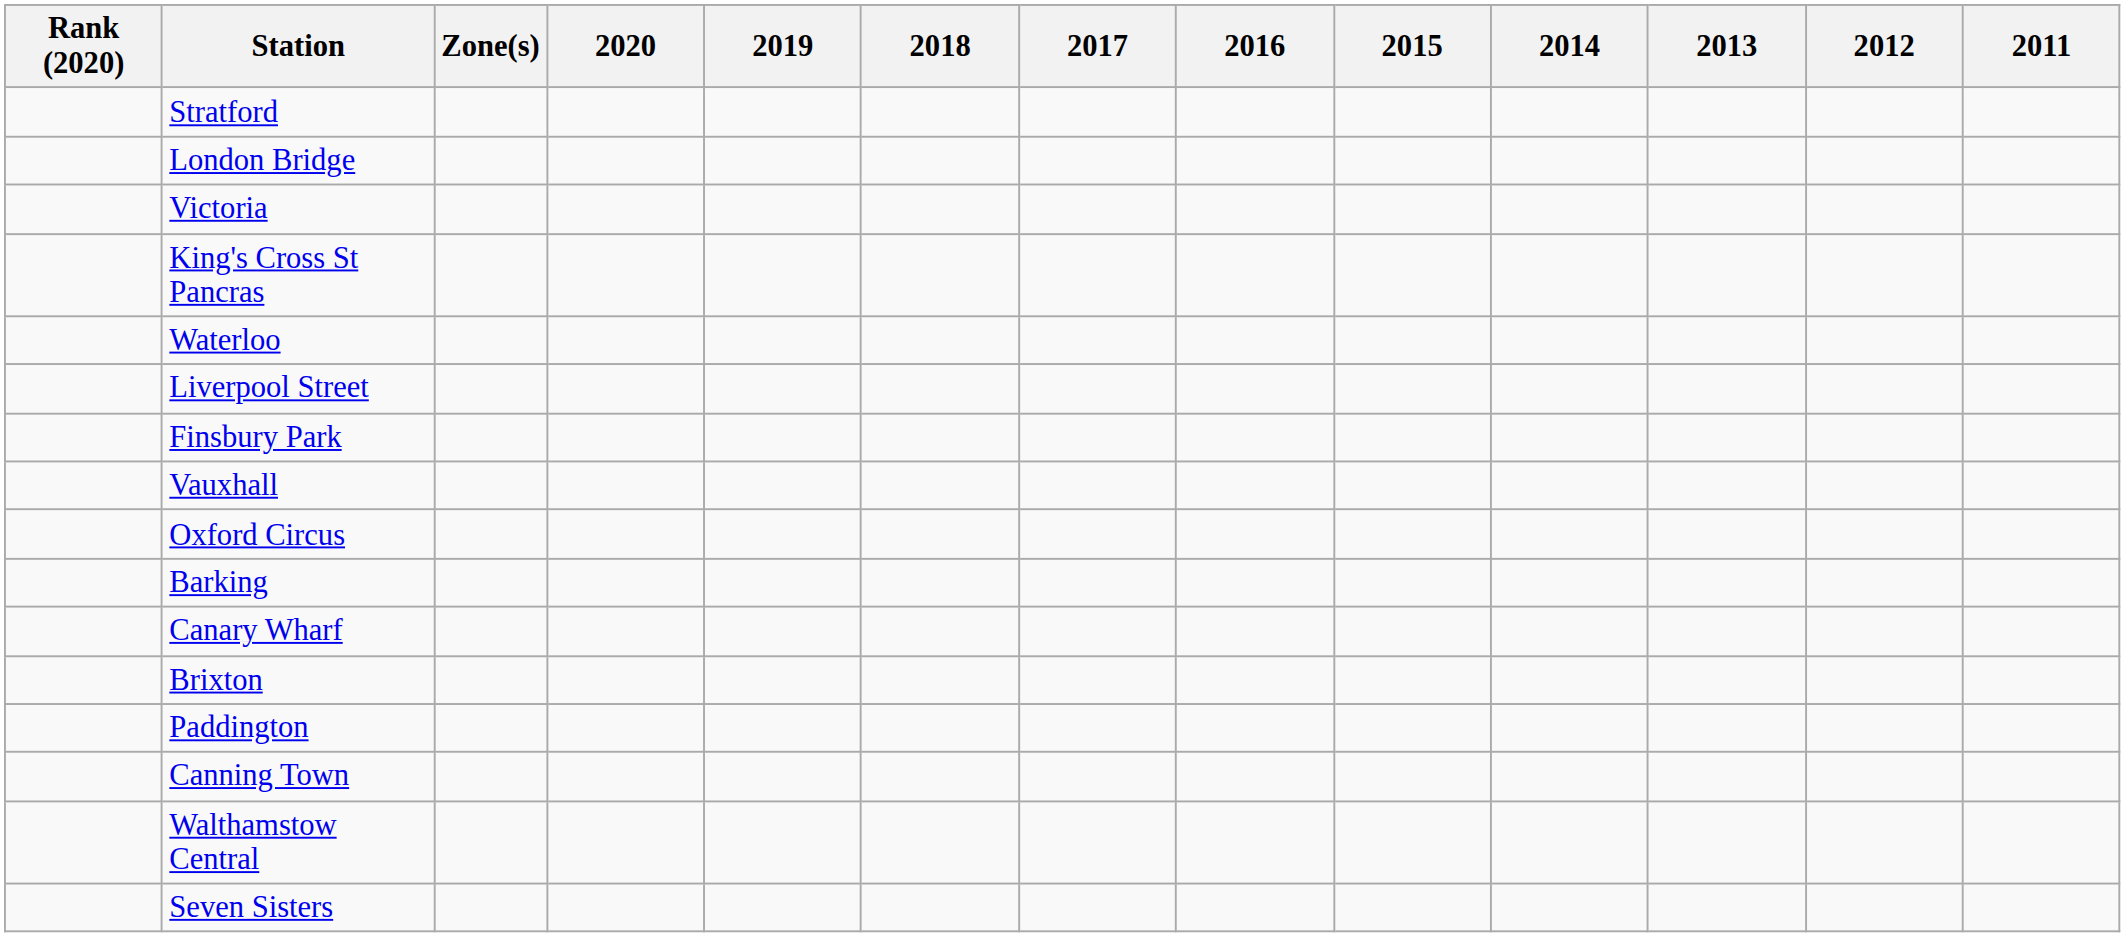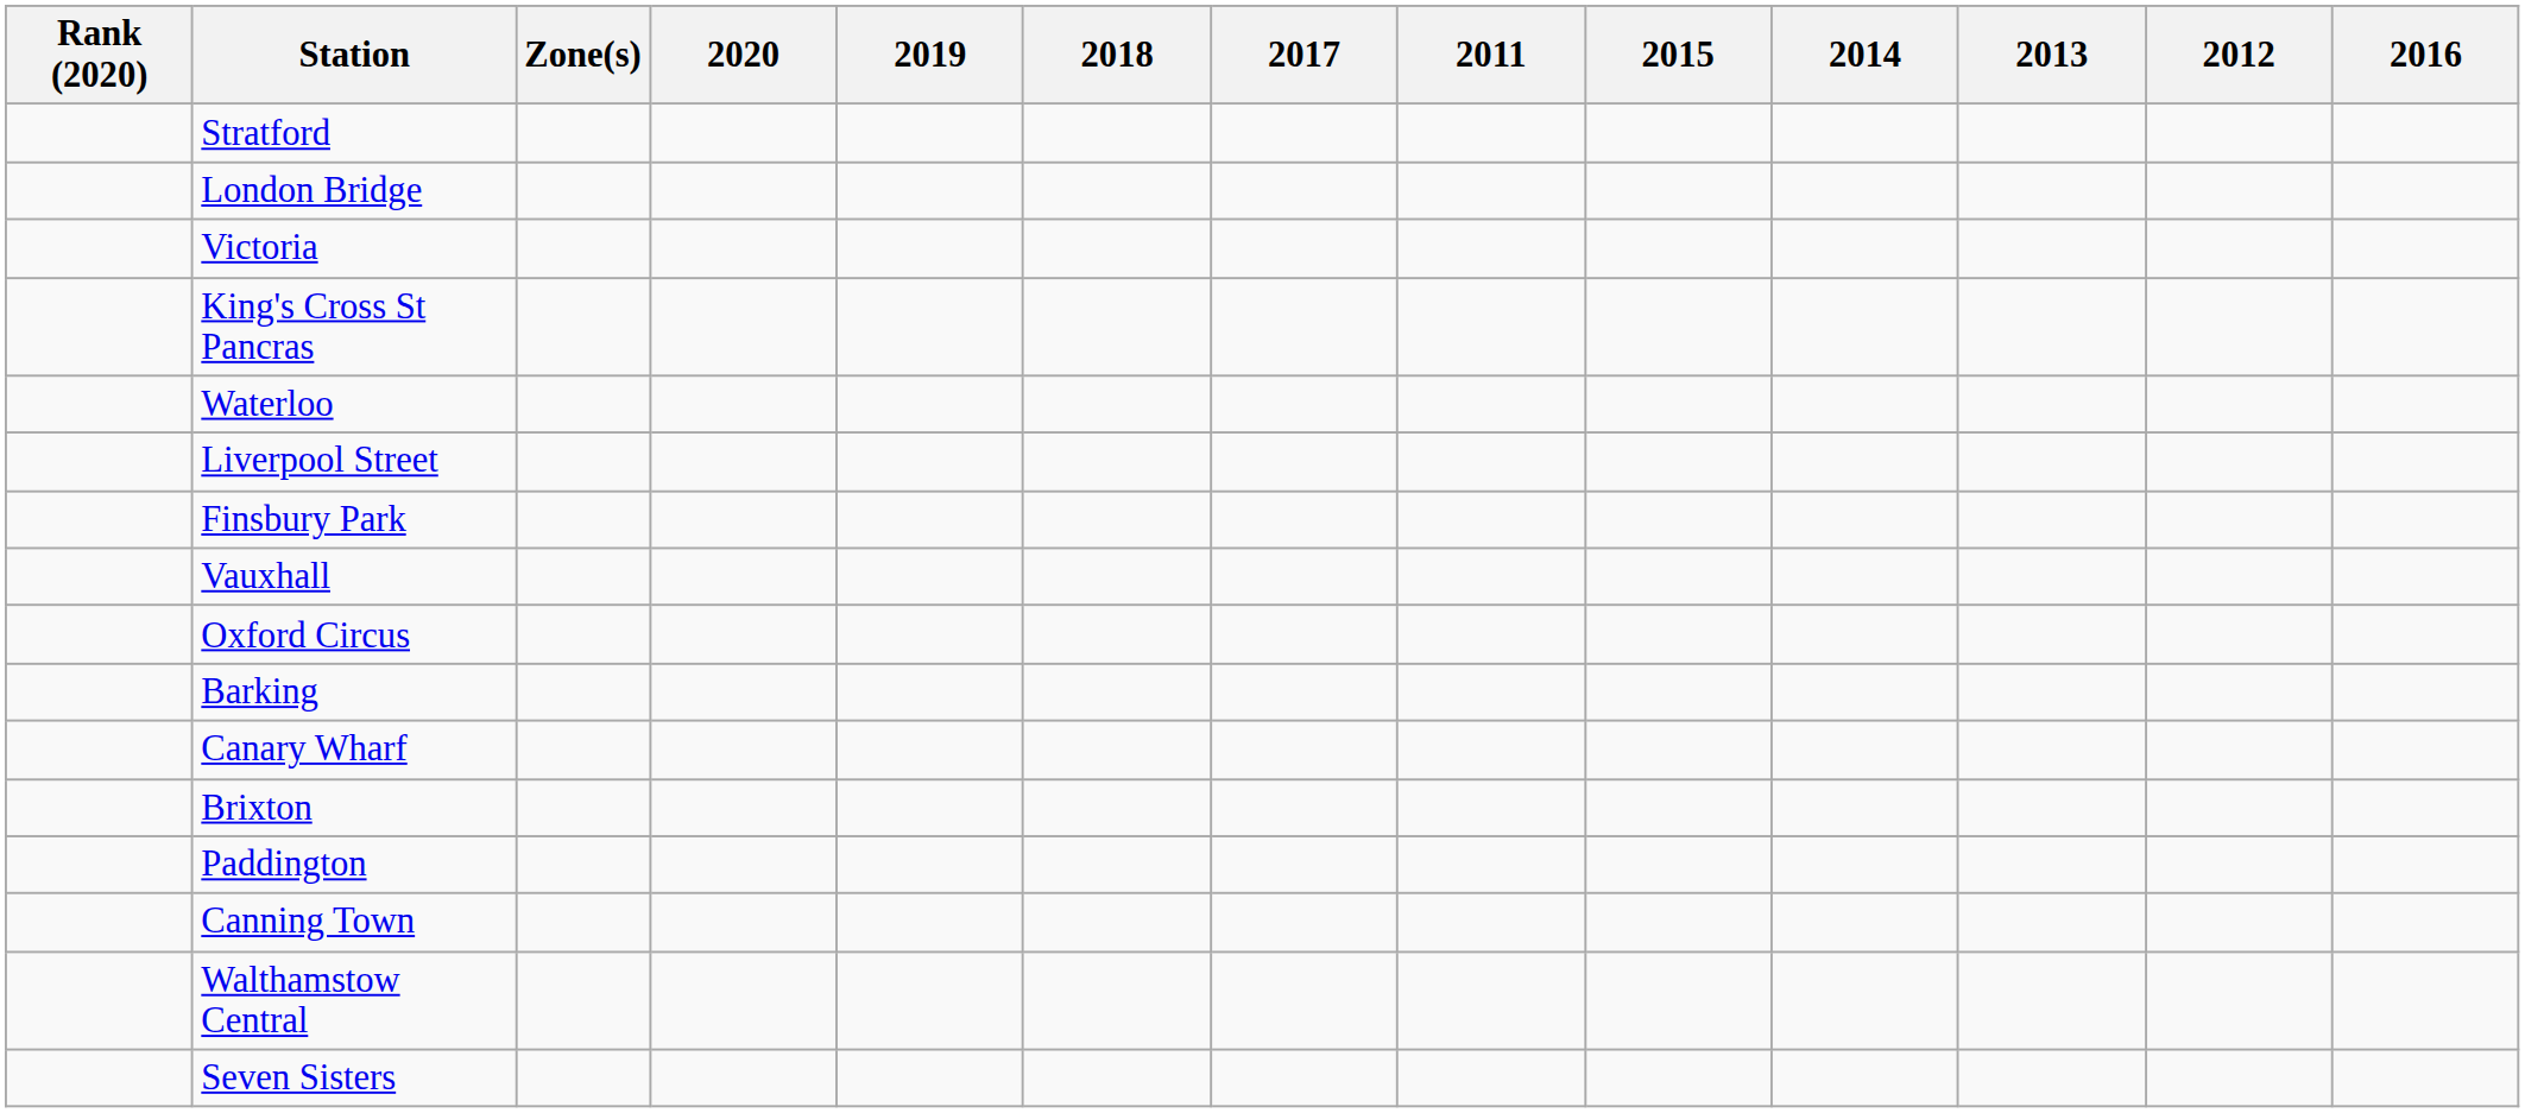 <table class="wikitable sortable">
 <tr>
 <th scope=col width="75">Rank (2020)</th>
 <th scope=col width="135">Station</th>
 <th scope=col width="45">Zone(s)</th>
 <th scope=col width="75">2020</th>
 <th scope=col width="75">2019</th>
 <th scope=col width="75">2018</th>
 <th scope=col width="75">2017</th>
-<th scope=col width="75">2016</th>
+<th scope=col width="75">2011</th>
 <th scope=col width="75">2015</th>
 <th scope=col width="75">2014</th>
 <th scope=col width="75">2013</th>
 <th scope=col width="75">2012</th>
-<th scope=col width="75">2011</th>
+<th scope=col width="75">2016</th>
 </tr>
 <tr>
 <td scope=row></td>
 <td><a href='#'>Stratford</a></td>
 <td></td>
 <td></td>
 <td></td>
 <td></td>
 <td></td>
+<td><br></td>
 <td></td>
 <td></td>
 <td></td>
 <td></td>
 <td></td>
-<td><br></td>
 </tr>
 <tr>
 <td scope=row></td>
 <td><a href='#'>London Bridge</a></td>
 <td></td>
 <td></td>
 <td></td>
 <td></td>
 <td></td>
+<td><br></td>
 <td></td>
 <td></td>
 <td></td>
 <td></td>
 <td></td>
-<td><br></td>
 </tr>
 <tr>
 <td scope=row></td>
 <td><a href='#'>Victoria</a></td>
 <td></td>
 <td></td>
 <td></td>
 <td></td>
 <td></td>
+<td><br></td>
 <td></td>
 <td></td>
 <td></td>
 <td></td>
 <td></td>
-<td><br></td>
 </tr>
 <tr>
 <td scope=row></td>
 <td><a href='#'>King's Cross St Pancras</a></td>
 <td></td>
 <td></td>
 <td></td>
 <td></td>
 <td></td>
+<td><br></td>
 <td></td>
 <td></td>
 <td></td>
 <td></td>
 <td></td>
-<td><br></td>
 </tr>
 <tr>
 <td scope=row></td>
 <td><a href='#'>Waterloo</a></td>
 <td></td>
 <td></td>
 <td></td>
 <td></td>
 <td></td>
+<td><br></td>
 <td></td>
 <td></td>
 <td></td>
 <td></td>
 <td></td>
-<td><br></td>
 </tr>
 <tr>
 <td scope=row></td>
 <td><a href='#'>Liverpool Street</a></td>
 <td></td>
 <td></td>
 <td></td>
 <td></td>
 <td></td>
+<td><br></td>
 <td></td>
 <td></td>
 <td></td>
 <td></td>
 <td></td>
-<td><br></td>
 </tr>
 <tr>
 <td scope=row></td>
 <td><a href='#'>Finsbury Park</a></td>
 <td></td>
 <td></td>
 <td></td>
 <td></td>
 <td></td>
+<td><br></td>
 <td></td>
 <td></td>
 <td></td>
 <td></td>
 <td></td>
-<td><br></td>
 </tr>
 <tr>
 <td scope=row></td>
 <td><a href='#'>Vauxhall</a></td>
 <td></td>
 <td></td>
 <td></td>
 <td></td>
 <td></td>
+<td><br></td>
 <td></td>
 <td></td>
 <td></td>
 <td></td>
 <td></td>
-<td><br></td>
 </tr>
 <tr>
 <td scope=row></td>
 <td><a href='#'>Oxford Circus</a></td>
 <td></td>
 <td></td>
 <td></td>
 <td></td>
 <td></td>
+<td><br></td>
 <td></td>
 <td></td>
 <td></td>
 <td></td>
 <td></td>
-<td><br></td>
 </tr>
 <tr>
 <td scope=row></td>
 <td><a href='#'>Barking</a></td>
 <td></td>
 <td></td>
 <td></td>
 <td></td>
 <td></td>
+<td><br></td>
 <td></td>
 <td></td>
 <td></td>
 <td></td>
 <td></td>
-<td><br></td>
 </tr>
 <tr>
 <td scope=row></td>
 <td><a href='#'>Canary Wharf</a></td>
 <td></td>
 <td></td>
 <td></td>
 <td></td>
 <td></td>
+<td><br></td>
 <td></td>
 <td></td>
 <td></td>
 <td></td>
 <td></td>
-<td><br></td>
 </tr>
 <tr>
 <td scope=row></td>
 <td><a href='#'>Brixton</a></td>
 <td></td>
 <td></td>
 <td></td>
 <td></td>
 <td></td>
+<td><br></td>
 <td></td>
 <td></td>
 <td></td>
 <td></td>
 <td></td>
-<td><br></td>
 </tr>
 <tr>
 <td scope=row></td>
 <td><a href='#'>Paddington</a></td>
 <td></td>
 <td></td>
 <td></td>
 <td></td>
 <td></td>
+<td><br></td>
 <td></td>
 <td></td>
 <td></td>
 <td></td>
 <td></td>
-<td><br></td>
 </tr>
 <tr>
 <td scope=row></td>
 <td><a href='#'>Canning Town</a></td>
 <td></td>
 <td></td>
 <td></td>
 <td></td>
 <td></td>
+<td><br></td>
 <td></td>
 <td></td>
 <td></td>
 <td></td>
 <td></td>
-<td><br></td>
 </tr>
 <tr>
 <td scope=row></td>
 <td><a href='#'>Walthamstow Central</a></td>
 <td></td>
 <td></td>
 <td></td>
 <td></td>
 <td></td>
+<td><br></td>
 <td></td>
 <td></td>
 <td></td>
 <td></td>
 <td></td>
-<td><br></td>
 </tr>
 <tr>
 <td scope=row></td>
 <td><a href='#'>Seven Sisters</a></td>
 <td></td>
 <td></td>
 <td></td>
 <td></td>
 <td></td>
+<td><br></td>
 <td></td>
 <td></td>
 <td></td>
 <td></td>
 <td></td>
-<td><br></td>
 </tr>
 </table>
